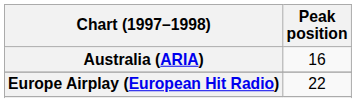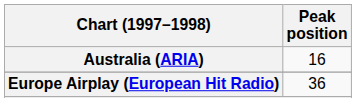 <table class="wikitable sortable plainrowheaders" style="text-align:center">
 <tr>
 <th scope="col">Chart (1997–1998)</th>
 <th scope="col">Peak<br>position</th>
 </tr>
 <tr>
 <th scope="row">Australia (<a href='#'>ARIA</a>)</th>
 <td>16</td>
 </tr>
 <tr>
 </tr>
 <tr>
 </tr>
 <tr>
 </tr>
 <tr>
 <th scope="row">Europe Airplay (<a href='#'>European Hit Radio</a>)</th>
-<td>22</td>
+<td>36</td>
 </tr>
 <tr>
 </tr>
 <tr>
 </tr>
 <tr>
 </tr>
 <tr>
 </tr>
 <tr>
 </tr>
 <tr>
 </tr>
 <tr>
 </tr>
 </table>
